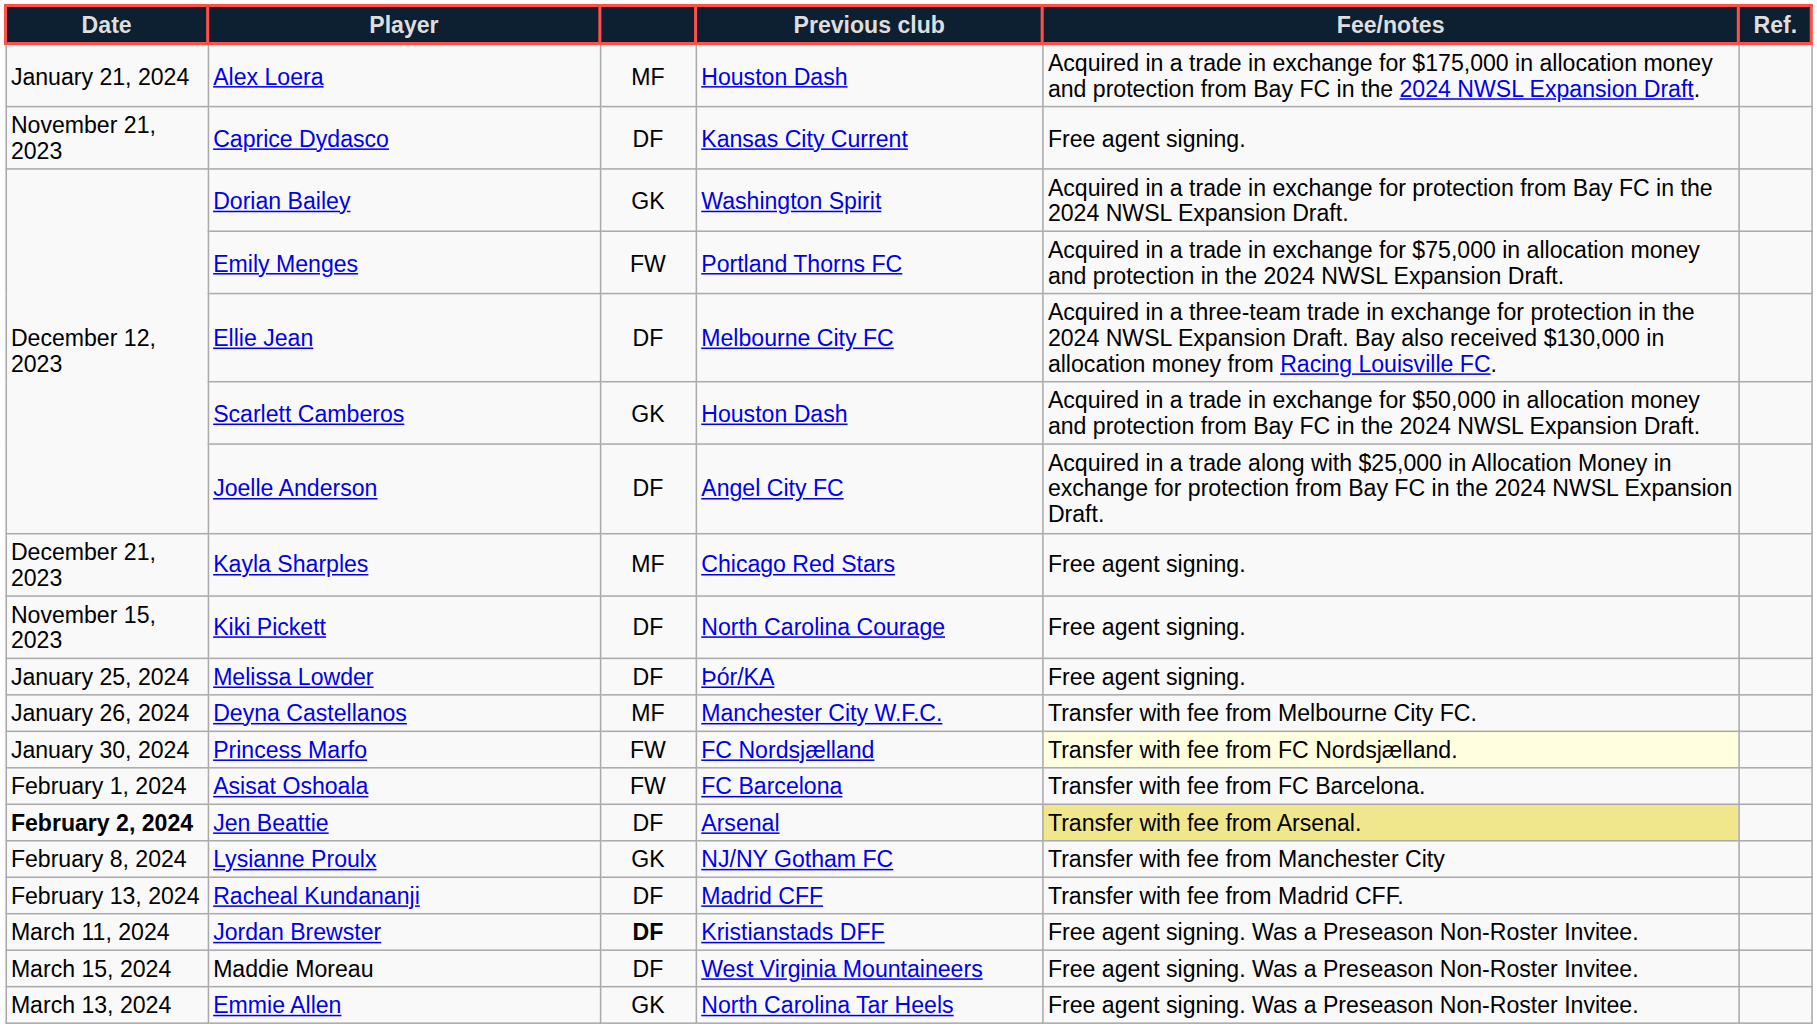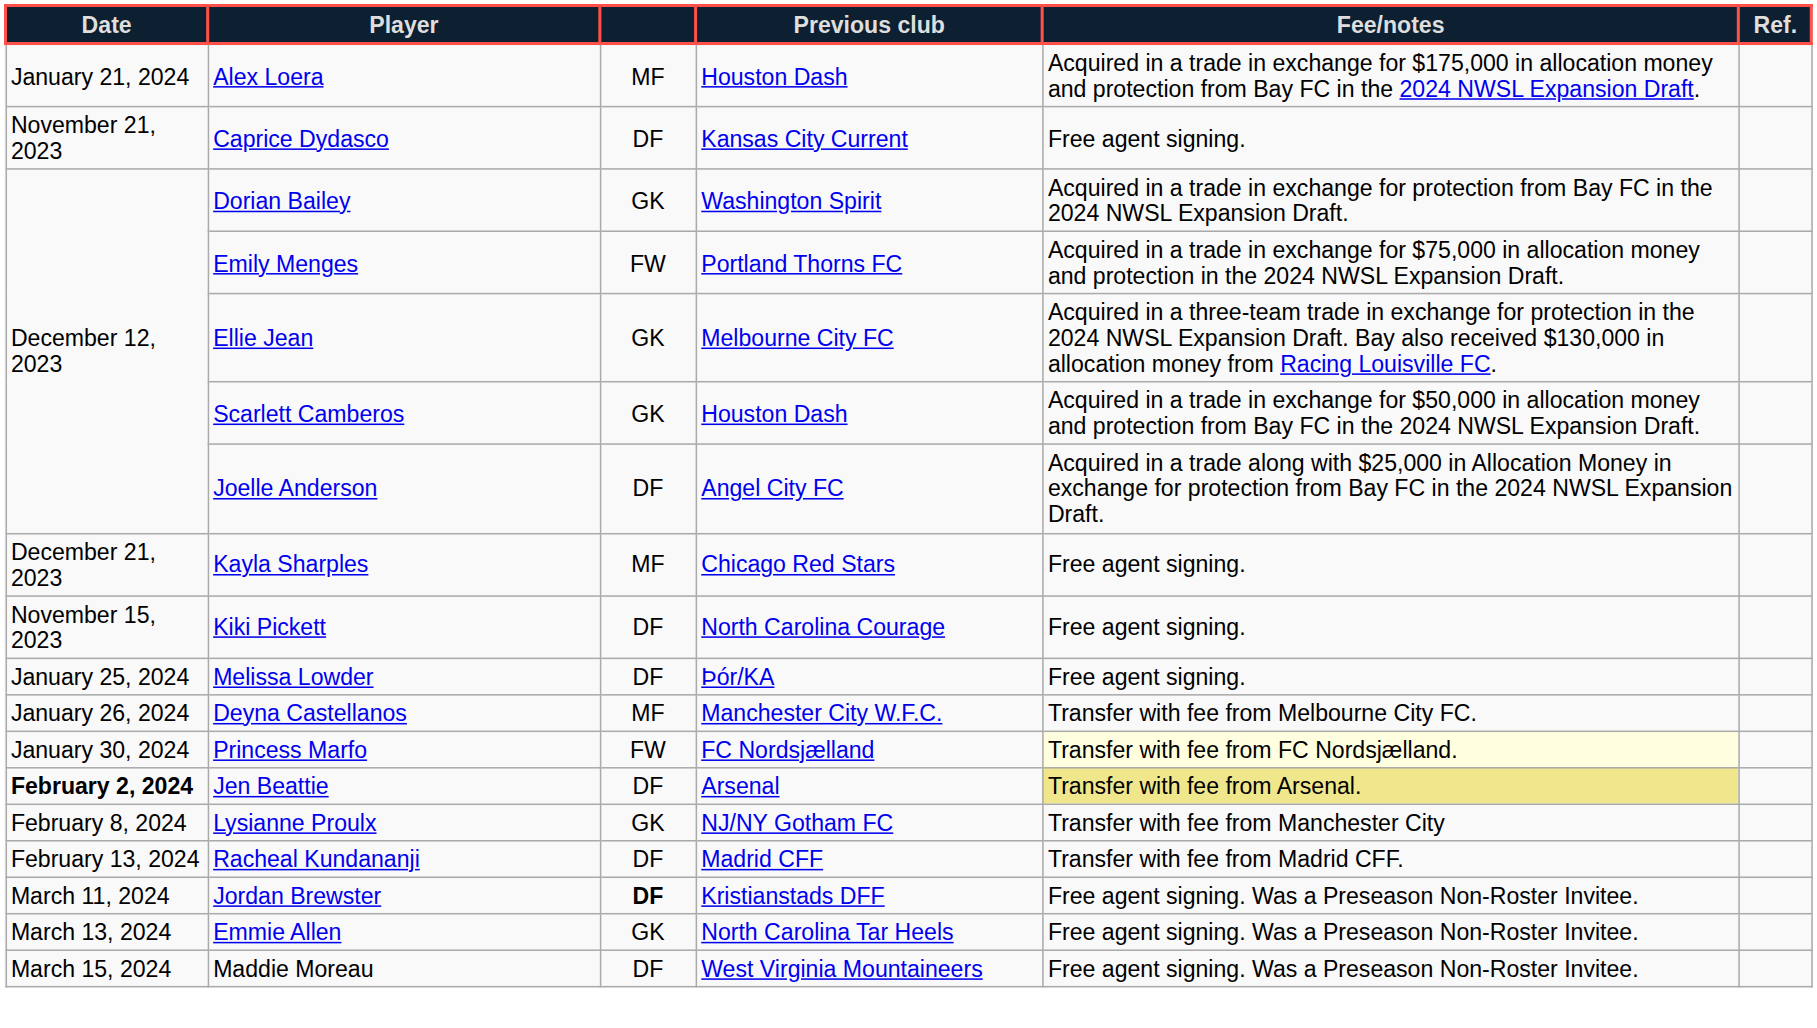 <table class="wikitable sortable" style="text-align:left; font-size:95%;">
 <tr>
 <th style="background:#0C2032; color:#DFDEDE; border:2px solid #FF5049; width:125px;">Date</th>
 <th style="background:#0C2032; color:#DFDEDE; border:2px solid #FF5049; width:250px;">Player</th>
 <th style="background:#0C2032; color:#DFDEDE; border:2px solid #FF5049; width:55px;"></th>
 <th style="background:#0C2032; color:#DFDEDE; border:2px solid #FF5049; width:220px;">Previous club</th>
 <th style="background:#0C2032; color:#DFDEDE; border:2px solid #FF5049; width:450px;">Fee/notes</th>
 <th style="background:#0C2032; color:#DFDEDE; border:2px solid #FF5049; width:40px;">Ref.</th>
 </tr>
 <tr>
 <td>January 21, 2024</td>
 <td> <a href='#'>Alex Loera</a></td>
 <td align="center">MF</td>
 <td> <a href='#'>Houston Dash</a></td>
 <td>Acquired in a trade in exchange for $175,000 in allocation money and protection from Bay FC in the <a href='#'>2024 NWSL Expansion Draft</a>.</td>
 <td></td>
 </tr>
 <tr>
 <td>November 21, 2023</td>
 <td> <a href='#'>Caprice Dydasco</a></td>
 <td align="center">DF</td>
 <td> <a href='#'>Kansas City Current</a></td>
 <td>Free agent signing.</td>
 <td></td>
 </tr>
 <tr>
 <td rowspan="5">December 12, 2023</td>
 <td> <a href='#'>Dorian Bailey</a></td>
 <td align="center">GK</td>
 <td> <a href='#'>Washington Spirit</a></td>
 <td>Acquired in a trade in exchange for protection from Bay FC in the 2024 NWSL Expansion Draft.</td>
 <td></td>
 </tr>
 <tr>
 <td> <a href='#'>Emily Menges</a></td>
 <td align="center">FW</td>
 <td> <a href='#'>Portland Thorns FC</a></td>
 <td>Acquired in a trade in exchange for $75,000 in allocation money and protection in the 2024 NWSL Expansion Draft.</td>
 <td></td>
 </tr>
 <tr>
 <td> <a href='#'>Ellie Jean</a></td>
-<td align="center">DF</td>
+<td align="center">GK</td>
 <td> <a href='#'>Melbourne City FC</a></td>
 <td>Acquired in a three-team trade in exchange for protection in the 2024 NWSL Expansion Draft. Bay also received $130,000 in allocation money from <a href='#'>Racing Louisville FC</a>.</td>
 <td></td>
 </tr>
 <tr>
 <td> <a href='#'>Scarlett Camberos</a></td>
 <td align="center">GK</td>
 <td> <a href='#'>Houston Dash</a></td>
 <td>Acquired in a trade in exchange for $50,000 in allocation money and protection from Bay FC in the 2024 NWSL Expansion Draft.</td>
 <td></td>
 </tr>
 <tr>
 <td> <a href='#'>Joelle Anderson</a></td>
 <td align="center">DF</td>
 <td> <a href='#'>Angel City FC</a></td>
 <td>Acquired in a trade along with $25,000 in Allocation Money in exchange for protection from Bay FC in the 2024 NWSL Expansion Draft.</td>
 <td></td>
 </tr>
 <tr>
 <td>December 21, 2023</td>
 <td> <a href='#'>Kayla Sharples</a></td>
 <td align="center">MF</td>
 <td> <a href='#'>Chicago Red Stars</a></td>
 <td>Free agent signing.</td>
 <td></td>
 </tr>
 <tr>
 <td>November 15, 2023</td>
 <td> <a href='#'>Kiki Pickett</a></td>
 <td align="center">DF</td>
 <td> <a href='#'>North Carolina Courage</a></td>
 <td>Free agent signing.</td>
 <td></td>
 </tr>
 <tr>
 <td>January 25, 2024</td>
 <td> <a href='#'>Melissa Lowder</a></td>
 <td align="center">DF</td>
 <td> <a href='#'>Þór/KA</a></td>
 <td>Free agent signing.</td>
 <td></td>
 </tr>
 <tr>
 <td>January 26, 2024</td>
 <td> <a href='#'>Deyna Castellanos</a></td>
 <td align="center">MF</td>
 <td> <a href='#'>Manchester City W.F.C.</a></td>
 <td>Transfer with fee from Melbourne City FC.</td>
 <td></td>
 </tr>
 <tr>
 <td>January 30, 2024</td>
 <td> <a href='#'>Princess Marfo</a></td>
 <td align="center">FW</td>
 <td> <a href='#'>FC Nordsjælland</a></td>
 <td style="background: lightyellow;">Transfer with fee from FC Nordsjælland.</td>
 <td></td>
 </tr>
 <tr>
-<td>February 1, 2024</td>
-<td> <a href='#'>Asisat Oshoala</a></td>
-<td align="center">FW</td>
-<td> <a href='#'>FC Barcelona</a></td>
-<td>Transfer with fee from FC Barcelona.</td>
-<td></td>
-</tr>
-<tr>
 <td><strong>February 2, 2024</strong></td>
 <td> <a href='#'>Jen Beattie</a></td>
 <td align="center">DF</td>
 <td> <a href='#'>Arsenal</a></td>
 <td style="background: khaki;">Transfer with fee from Arsenal.</td>
 <td></td>
 </tr>
 <tr>
 <td>February 8, 2024</td>
 <td> <a href='#'>Lysianne Proulx</a></td>
 <td align="center">GK</td>
 <td> <a href='#'>NJ/NY Gotham FC</a></td>
 <td>Transfer with fee from Manchester City</td>
 <td></td>
 </tr>
 <tr>
 <td>February 13, 2024</td>
 <td> <a href='#'>Racheal Kundananji</a></td>
 <td align="center">DF</td>
 <td> <a href='#'>Madrid CFF</a></td>
 <td>Transfer with fee from Madrid CFF.</td>
 <td></td>
 </tr>
 <tr>
 <td>March 11, 2024</td>
 <td> <a href='#'>Jordan Brewster</a></td>
 <td align="center"><strong>DF</strong></td>
 <td> <a href='#'>Kristianstads DFF</a></td>
 <td>Free agent signing. Was a Preseason Non-Roster Invitee.</td>
 <td></td>
 </tr>
 <tr>
+<td>March 13, 2024</td>
+<td> <a href='#'>Emmie Allen</a></td>
+<td align="center">GK</td>
+<td> <a href='#'>North Carolina Tar Heels</a></td>
+<td>Free agent signing. Was a Preseason Non-Roster Invitee.</td>
+<td></td>
+</tr>
+<tr>
 <td>March 15, 2024</td>
 <td> Maddie Moreau</td>
 <td align="center">DF</td>
 <td> <a href='#'>West Virginia Mountaineers</a></td>
 <td>Free agent signing. Was a Preseason Non-Roster Invitee.</td>
 <td></td>
 </tr>
-<tr>
-<td>March 13, 2024</td>
-<td> <a href='#'>Emmie Allen</a></td>
-<td align="center">GK</td>
-<td> <a href='#'>North Carolina Tar Heels</a></td>
-<td>Free agent signing. Was a Preseason Non-Roster Invitee.</td>
-<td></td>
-</tr>
 </table>
